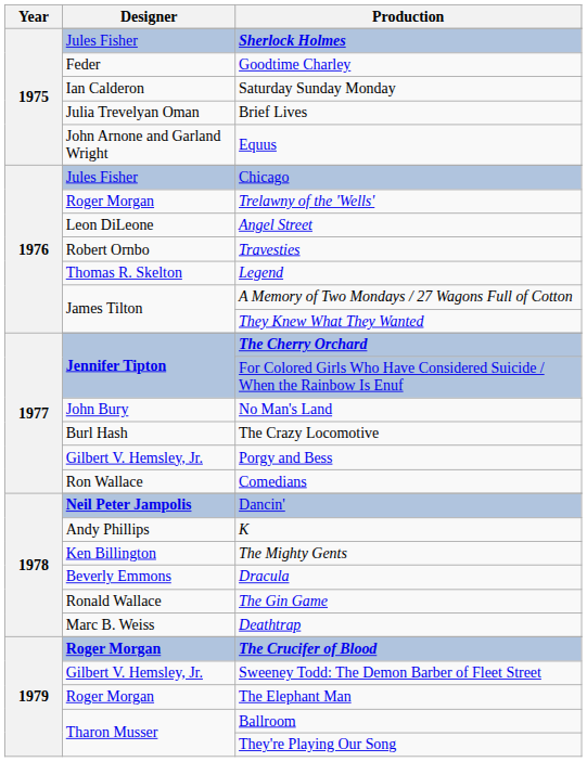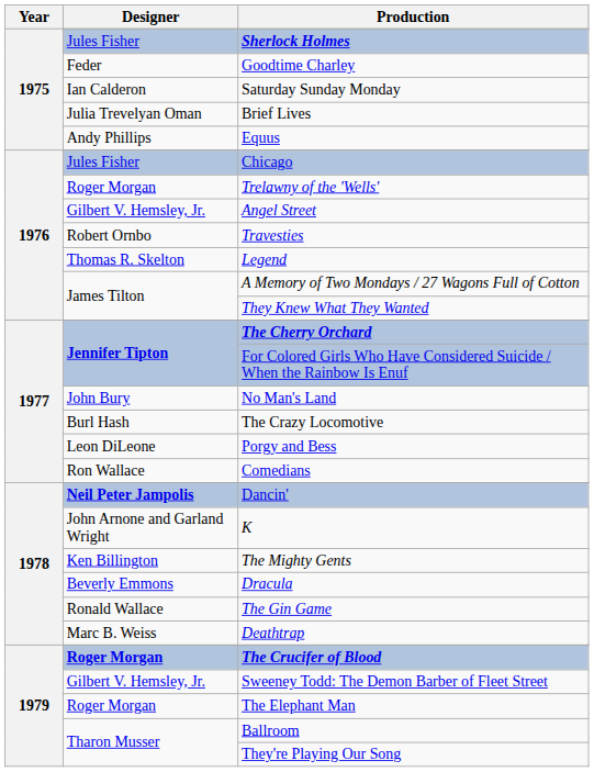 <table class="wikitable" style="width:98%;">
 <tr style="background:#bebebe;">
 <th style="width:10%;">Year</th>
 <th style="width:30%;">Designer</th>
 <th style="width:60%;">Production</th>
 </tr>
 <tr>
 <th rowspan="6">1975</th>
 </tr>
 <tr style="background:#B0C4DE">
 <td></strong><a href='#'>Jules Fisher</a><strong></td>
 <td><strong><em><a href='#'>Sherlock Holmes</a><em> <strong></td>
 </tr>
 <tr>
 <td>Feder</td>
 <td></em><a href='#'>Goodtime Charley</a><em></td>
 </tr>
 <tr>
 <td>Ian Calderon</td>
 <td></em>Saturday Sunday Monday<em></td>
 </tr>
 <tr>
 <td>Julia Trevelyan Oman</td>
 <td></em>Brief Lives<em></td>
 </tr>
 <tr>
-<td>John Arnone and Garland Wright</td>
+<td>Andy Phillips</td>
 <td></em><a href='#'>Equus</a><em></td>
 </tr>
 <tr>
 <th rowspan="8">1976</th>
 </tr>
 <tr style="background:#B0C4DE">
 <td></strong><a href='#'>Jules Fisher</a><strong></td>
 <td></em></strong><a href='#'>Chicago</a></em> </strong></td>
 </tr>
 <tr>
 <td><a href='#'>Roger Morgan</a></td>
 <td><em><a href='#'>Trelawny of the 'Wells'</a></em></td>
 </tr>
 <tr>
-<td>Leon DiLeone</td>
+<td><a href='#'>Gilbert V. Hemsley, Jr.</a></td>
 <td><em><a href='#'>Angel Street</a></em></td>
 </tr>
 <tr>
 <td>Robert Ornbo</td>
 <td><em><a href='#'>Travesties</a></em></td>
 </tr>
 <tr>
 <td><a href='#'>Thomas R. Skelton</a></td>
 <td><em><a href='#'>Legend</a></em></td>
 </tr>
 <tr>
 <td rowspan="2">James Tilton</td>
 <td><em>A Memory of Two Mondays / 27 Wagons Full of Cotton</em></td>
 </tr>
 <tr>
 <td><em><a href='#'>They Knew What They Wanted</a></em></td>
 </tr>
 <tr>
 <th rowspan="7">1977</th>
 </tr>
 <tr style="background:#B0C4DE">
 <td rowspan="2"><strong><a href='#'>Jennifer Tipton</a></strong></td>
 <td><strong><em><a href='#'>The Cherry Orchard</a><em> <strong></td>
 </tr>
 <tr style="background:#B0C4DE">
 <td></em></strong><a href='#'>For Colored Girls Who Have Considered Suicide / When the Rainbow Is Enuf</a><strong><em></td>
 </tr>
 <tr>
 <td><a href='#'>John Bury</a></td>
 <td></em><a href='#'>No Man's Land</a><em></td>
 </tr>
 <tr>
 <td>Burl Hash</td>
 <td></em>The Crazy Locomotive<em></td>
 </tr>
 <tr>
-<td><a href='#'>Gilbert V. Hemsley, Jr.</a></td>
+<td>Leon DiLeone</td>
 <td></em><a href='#'>Porgy and Bess</a><em></td>
 </tr>
 <tr>
 <td>Ron Wallace</td>
 <td></em><a href='#'>Comedians</a><em></td>
 </tr>
 <tr>
 <th rowspan="7">1978</th>
 </tr>
 <tr style="background:#B0C4DE">
 <td><strong><a href='#'>Neil Peter Jampolis</a></strong></td>
 <td></em></strong><a href='#'>Dancin'</a></em> </strong></td>
 </tr>
 <tr>
-<td>Andy Phillips</td>
+<td>John Arnone and Garland Wright</td>
 <td><em>K</em></td>
 </tr>
 <tr>
 <td><a href='#'>Ken Billington</a></td>
 <td><em>The Mighty Gents</em></td>
 </tr>
 <tr>
 <td><a href='#'>Beverly Emmons</a></td>
 <td><em><a href='#'>Dracula</a></em></td>
 </tr>
 <tr>
 <td>Ronald Wallace</td>
 <td><em><a href='#'>The Gin Game</a></em></td>
 </tr>
 <tr>
 <td>Marc B. Weiss</td>
 <td><em><a href='#'>Deathtrap</a></em></td>
 </tr>
 <tr>
 <th rowspan="6">1979</th>
 </tr>
 <tr style="background:#B0C4DE">
 <td><strong><a href='#'>Roger Morgan</a></strong></td>
 <td><strong><em><a href='#'>The Crucifer of Blood</a><em> <strong></td>
 </tr>
 <tr>
 <td><a href='#'>Gilbert V. Hemsley, Jr.</a></td>
 <td></em><a href='#'>Sweeney Todd: The Demon Barber of Fleet Street</a><em></td>
 </tr>
 <tr>
 <td><a href='#'>Roger Morgan</a></td>
 <td></em><a href='#'>The Elephant Man</a><em></td>
 </tr>
 <tr>
 <td rowspan="2"><a href='#'>Tharon Musser</a></td>
 <td></em><a href='#'>Ballroom</a><em></td>
 </tr>
 <tr>
 <td></em><a href='#'>They're Playing Our Song</a><em></td>
 </tr>
 </table>
